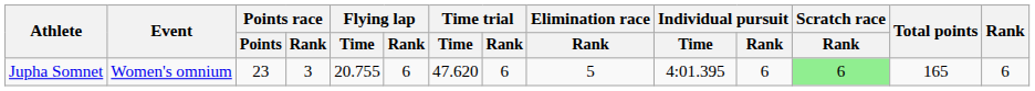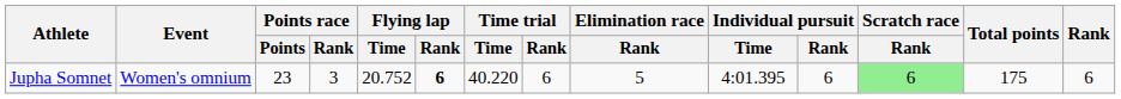 <table class="wikitable" style="font-size:90%">
 <tr>
 <th rowspan="2">Athlete</th>
 <th rowspan="2">Event</th>
 <th colspan=2>Points race</th>
 <th colspan=2>Flying lap</th>
 <th colspan=2>Time trial</th>
 <th>Elimination race</th>
 <th colspan=2>Individual pursuit</th>
 <th>Scratch race</th>
 <th rowspan=2>Total points</th>
 <th rowspan=2>Rank</th>
 </tr>
 <tr style="font-size:95%">
 <th>Points</th>
 <th>Rank</th>
 <th>Time</th>
 <th>Rank</th>
 <th>Time</th>
 <th>Rank</th>
 <th>Rank</th>
 <th>Time</th>
 <th>Rank</th>
 <th>Rank</th>
 </tr>
 <tr align=center>
 <td align=left><a href='#'>Jupha Somnet</a></td>
 <td align=left><a href='#'>Women's omnium</a></td>
 <td>23</td>
 <td>3</td>
-<td>20.755</td>
-<td>6</td>
-<td>47.620</td>
+<td>20.752</td>
+<td><strong>6</strong></td>
+<td>40.220</td>
 <td>6</td>
 <td>5</td>
 <td>4:01.395</td>
 <td>6</td>
 <td style="background: lightgreen;">6</td>
-<td>165</td>
+<td>175</td>
 <td>6</td>
 </tr>
 </table>
